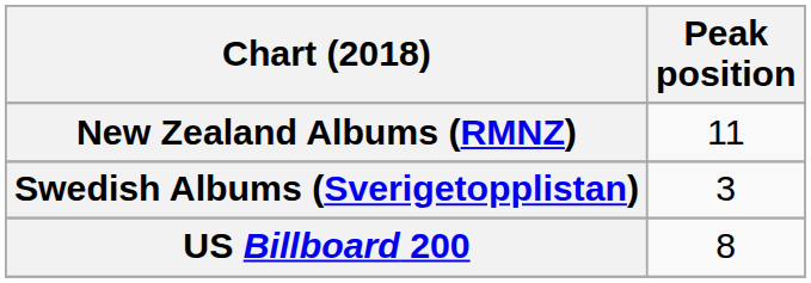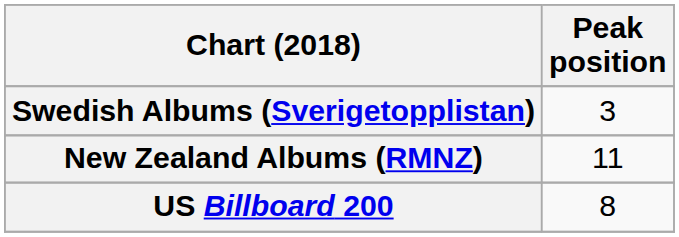 <table class="wikitable sortable plainrowheaders" style="text-align:center">
 <tr>
 <th scope="col">Chart (2018)</th>
 <th scope="col">Peak<br> position</th>
 </tr>
 <tr>
 </tr>
 <tr>
 </tr>
 <tr>
 </tr>
 <tr>
 </tr>
 <tr>
 </tr>
 <tr>
 </tr>
 <tr>
-<th scope="row">New Zealand Albums (<a href='#'>RMNZ</a>)</th>
-<td>11</td>
+<th scope="row">Swedish Albums (<a href='#'>Sverigetopplistan</a>)</th>
+<td>3</td>
 </tr>
 <tr>
 </tr>
 <tr>
-<th scope="row">Swedish Albums (<a href='#'>Sverigetopplistan</a>)</th>
-<td>3</td>
+<th scope="row">New Zealand Albums (<a href='#'>RMNZ</a>)</th>
+<td>11</td>
 </tr>
 <tr>
 </tr>
 <tr>
 </tr>
 <tr>
 <th scope="row">US <a href='#'><em>Billboard</em> 200</a></th>
 <td>8</td>
 </tr>
 <tr>
 </tr>
 </table>
